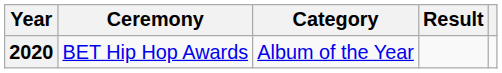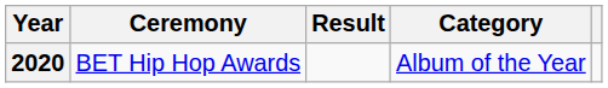 <table class="wikitable plainrowheaders" style="border:none; margin:0;">
 <tr>
 <th scope="col">Year</th>
 <th scope="col">Ceremony</th>
+<th scope="col">Result</th>
 <th scope="col">Category</th>
-<th scope="col">Result</th>
 <th scope="col" class="unsortable"></th>
 </tr>
 <tr>
 <th scope="row">2020</th>
 <td><a href='#'>BET Hip Hop Awards</a></td>
+<td></td>
 <td><a href='#'>Album of the Year</a></td>
-<td></td>
 <td></td>
 </tr>
 </table>
